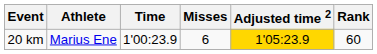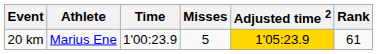 <table class="wikitable" style="font-size:90%">
 <tr>
 <th>Event</th>
 <th>Athlete</th>
 <th>Time</th>
 <th>Misses</th>
 <th>Adjusted time <sup>2</sup></th>
 <th>Rank</th>
 </tr>
 <tr>
 <td>20 km</td>
 <td><a href='#'>Marius Ene</a></td>
 <td align="center">1'00:23.9</td>
-<td align="center">6</td>
+<td align="center">5</td>
 <td align="center" style="background: gold;">1'05:23.9</td>
-<td align="center">60</td>
+<td align="center">61</td>
 </tr>
 </table>
